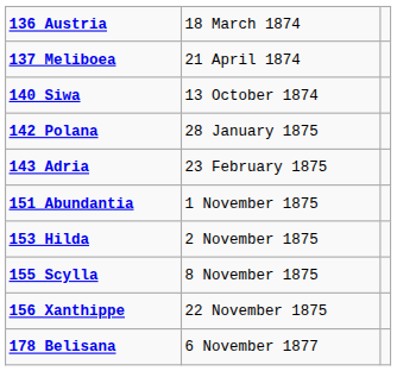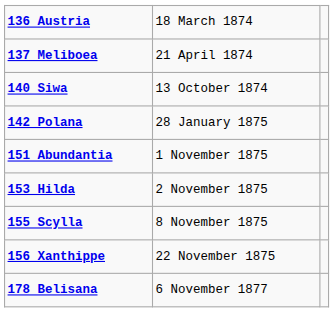 <table class="wikitable" style="font-size: 89%; float: left; width: 26em; margin-right: 1em; height: 280px">
 <tr>
 <td><strong><a href='#'>136 Austria</a></strong></td>
 <td>18 March 1874</td>
 <td></td>
 </tr>
 <tr>
 <td><strong><a href='#'>137 Meliboea</a></strong></td>
 <td>21 April 1874</td>
 <td></td>
 </tr>
 <tr>
 <td><strong><a href='#'>140 Siwa</a></strong></td>
 <td>13 October 1874</td>
 <td></td>
 </tr>
 <tr>
 <td><strong><a href='#'>142 Polana</a></strong></td>
 <td>28 January 1875</td>
-<td></td>
-</tr>
-<tr>
-<td><strong><a href='#'>143 Adria</a></strong></td>
-<td>23 February 1875</td>
 <td></td>
 </tr>
 <tr>
 <td><strong><a href='#'>151 Abundantia</a></strong></td>
 <td>1 November 1875</td>
 <td></td>
 </tr>
 <tr>
 <td><strong><a href='#'>153 Hilda</a></strong></td>
 <td>2 November 1875</td>
 <td></td>
 </tr>
 <tr>
 <td><strong><a href='#'>155 Scylla</a></strong></td>
 <td>8 November 1875</td>
 <td></td>
 </tr>
 <tr>
 <td><strong><a href='#'>156 Xanthippe</a></strong></td>
 <td>22 November 1875</td>
 <td></td>
 </tr>
 <tr>
 <td><strong><a href='#'>178 Belisana</a></strong></td>
 <td>6 November 1877</td>
 <td></td>
 </tr>
 </table>
